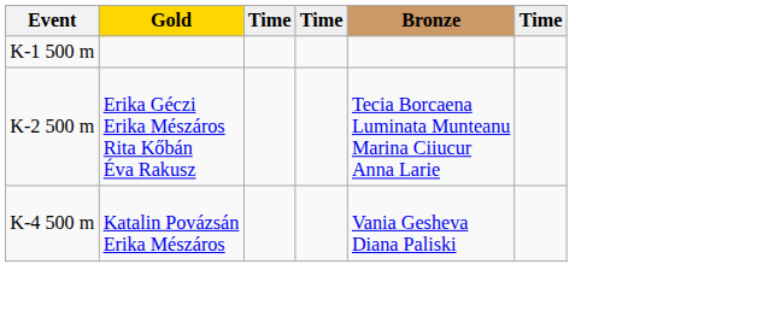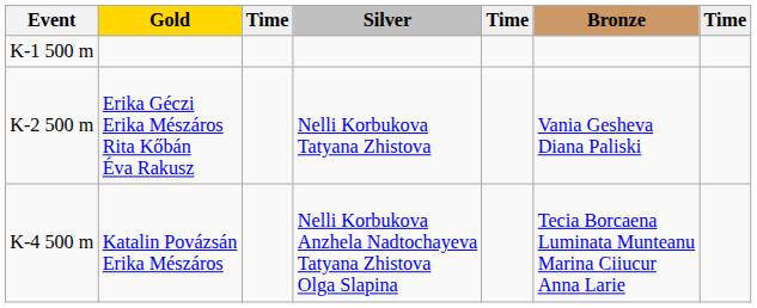 <table class="wikitable">
 <tr>
 <th>Event</th>
 <td align=center bgcolor="gold"><strong>Gold</strong></td>
 <td align=center bgcolor="EFEFEF"><strong>Time</strong></td>
+<td align=center bgcolor="silver"><strong>Silver</strong></td>
 <td align=center bgcolor="EFEFEF"><strong>Time</strong></td>
 <td align=center bgcolor="CC9966"><strong>Bronze</strong></td>
 <td align=center bgcolor="EFEFEF"><strong>Time</strong></td>
 </tr>
 <tr>
 <td>K-1 500 m</td>
 <td></td>
 <td></td>
 <td></td>
 <td></td>
 <td></td>
+<td></td>
 </tr>
 <tr>
 <td>K-2 500 m</td>
 <td><br><a href='#'>Erika Géczi</a><br><a href='#'>Erika Mészáros</a><br><a href='#'>Rita Kőbán</a><br><a href='#'>Éva Rakusz</a></td>
 <td></td>
+<td><br><a href='#'>Nelli Korbukova</a><br><a href='#'>Tatyana Zhistova</a></td>
 <td></td>
-<td><br><a href='#'>Tecia Borcaena</a><br><a href='#'>Luminata Munteanu</a><br><a href='#'>Marina Ciiucur</a><br><a href='#'>Anna Larie</a></td>
+<td><br><a href='#'>Vania Gesheva</a><br><a href='#'>Diana Paliski</a></td>
 <td></td>
 </tr>
 <tr>
 <td>K-4 500 m</td>
 <td><br><a href='#'>Katalin Povázsán</a><br><a href='#'>Erika Mészáros</a></td>
 <td></td>
+<td><br><a href='#'>Nelli Korbukova</a><br><a href='#'>Anzhela Nadtochayeva</a><br><a href='#'>Tatyana Zhistova</a><br><a href='#'>Olga Slapina</a></td>
 <td></td>
-<td><br><a href='#'>Vania Gesheva</a><br><a href='#'>Diana Paliski</a></td>
+<td><br><a href='#'>Tecia Borcaena</a><br><a href='#'>Luminata Munteanu</a><br><a href='#'>Marina Ciiucur</a><br><a href='#'>Anna Larie</a></td>
 <td></td>
 </tr>
 </table>
